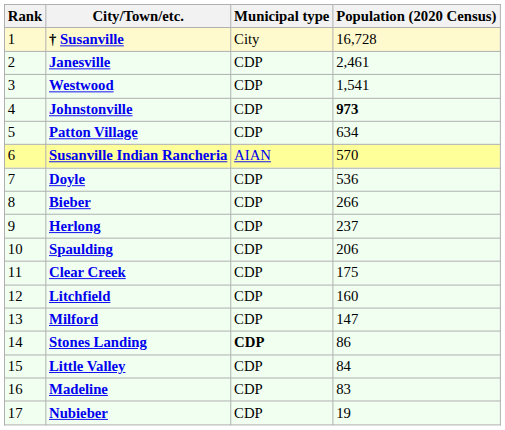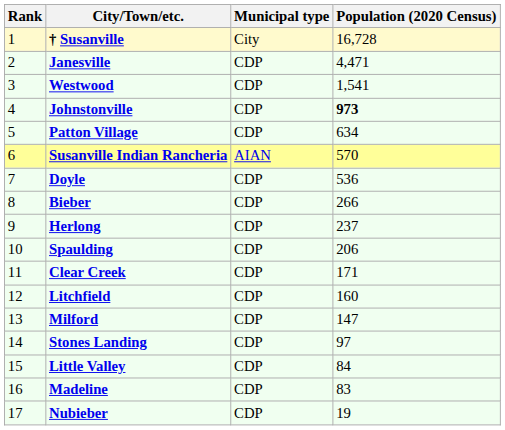 <table class="wikitable sortable">
 <tr>
 <th>Rank</th>
 <th>City/Town/etc.</th>
 <th>Municipal type</th>
 <th>Population (2020 Census)</th>
 </tr>
 <tr style="background-color:#FFFACD;">
 <td>1</td>
 <td><strong>†</strong> <strong><a href='#'>Susanville</a></strong></td>
 <td>City</td>
 <td>16,728</td>
 </tr>
 <tr style="background-color:#F0FFF0;">
 <td>2</td>
 <td><strong><a href='#'>Janesville</a></strong></td>
 <td>CDP</td>
-<td>2,461</td>
+<td>4,471</td>
 </tr>
 <tr style="background-color:#F0FFF0;">
 <td>3</td>
 <td><strong><a href='#'>Westwood</a></strong></td>
 <td>CDP</td>
 <td>1,541</td>
 </tr>
 <tr style="background-color:#F0FFF0;">
 <td>4</td>
 <td><strong><a href='#'>Johnstonville</a></strong></td>
 <td>CDP</td>
 <td><strong>973</strong></td>
 </tr>
 <tr style="background-color:#F0FFF0;">
 <td>5</td>
 <td><strong><a href='#'>Patton Village</a></strong></td>
 <td>CDP</td>
 <td>634</td>
 </tr>
 <tr style="background-color:#FFFF99;">
 <td>6</td>
 <td><strong><a href='#'>Susanville Indian Rancheria</a></strong></td>
 <td><a href='#'>AIAN</a></td>
 <td>570</td>
 </tr>
 <tr style="background-color:#F0FFF0;">
 <td>7</td>
 <td><strong><a href='#'>Doyle</a></strong></td>
 <td>CDP</td>
 <td>536</td>
 </tr>
 <tr style="background-color:#F0FFF0;">
 <td>8</td>
 <td><strong><a href='#'>Bieber</a></strong></td>
 <td>CDP</td>
 <td>266</td>
 </tr>
 <tr style="background-color:#F0FFF0;">
 <td>9</td>
 <td><strong><a href='#'>Herlong</a></strong></td>
 <td>CDP</td>
 <td>237</td>
 </tr>
 <tr style="background-color:#F0FFF0;">
 <td>10</td>
 <td><strong><a href='#'>Spaulding</a></strong></td>
 <td>CDP</td>
 <td>206</td>
 </tr>
 <tr style="background-color:#F0FFF0;">
 <td>11</td>
 <td><strong><a href='#'>Clear Creek</a></strong></td>
 <td>CDP</td>
-<td>175</td>
+<td>171</td>
 </tr>
 <tr style="background-color:#F0FFF0;">
 <td>12</td>
 <td><strong><a href='#'>Litchfield</a></strong></td>
 <td>CDP</td>
 <td>160</td>
 </tr>
 <tr style="background-color:#F0FFF0;">
 <td>13</td>
 <td><strong><a href='#'>Milford</a></strong></td>
 <td>CDP</td>
 <td>147</td>
 </tr>
 <tr style="background-color:#F0FFF0;">
 <td>14</td>
 <td><strong><a href='#'>Stones Landing</a></strong></td>
-<td><strong>CDP</strong></td>
-<td>86</td>
+<td>CDP</td>
+<td>97</td>
 </tr>
 <tr style="background-color:#F0FFF0;">
 <td>15</td>
 <td><strong><a href='#'>Little Valley</a></strong></td>
 <td>CDP</td>
 <td>84</td>
 </tr>
 <tr style="background-color:#F0FFF0;">
 <td>16</td>
 <td><strong><a href='#'>Madeline</a></strong></td>
 <td>CDP</td>
 <td>83</td>
 </tr>
 <tr style="background-color:#F0FFF0;">
 <td>17</td>
 <td><strong><a href='#'>Nubieber</a></strong></td>
 <td>CDP</td>
 <td>19</td>
 </tr>
 </table>
